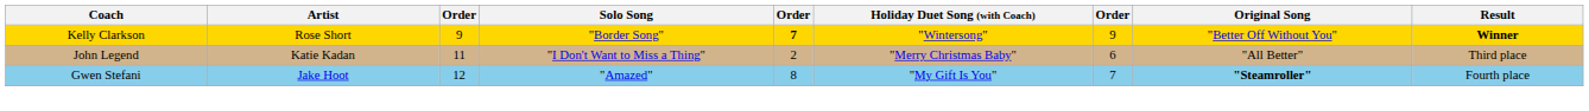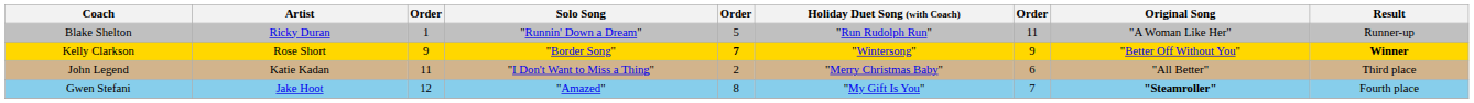 <table class="wikitable" style="text-align:center; width:100%;">
 <tr>
 <th scope="col" width="13%">Coach</th>
 <th scope="col" width="15%">Artist</th>
 <th scope="col" width="02%">Order</th>
 <th scope="col" width="19%">Solo Song</th>
 <th scope="col" width="02%">Order</th>
 <th scope="col" width="18%">Holiday Duet Song <small>(with Coach)</small></th>
 <th scope="col" width="02%">Order</th>
 <th scope="col" width="18%">Original Song</th>
 <th scope="col" width="11%">Result</th>
+</tr>
+<tr bgcolor=silver>
+<td>Blake Shelton</td>
+<td><a href='#'>Ricky Duran</a></td>
+<td>1</td>
+<td>"<a href='#'>Runnin' Down a Dream</a>"</td>
+<td>5</td>
+<td>"<a href='#'>Run Rudolph Run</a>"</td>
+<td>11</td>
+<td>"A Woman Like Her"</td>
+<td>Runner-up</td>
 </tr>
 <tr bgcolor=gold>
 <td>Kelly Clarkson</td>
 <td>Rose Short</td>
 <td>9</td>
 <td>"<a href='#'>Border Song</a>"</td>
 <td><strong>7</strong></td>
 <td>"<a href='#'>Wintersong</a>"</td>
 <td>9</td>
 <td>"<a href='#'>Better Off Without You</a>"</td>
 <td><strong>Winner</strong></td>
 </tr>
 <tr bgcolor=tan>
 <td>John Legend</td>
 <td>Katie Kadan</td>
 <td>11</td>
 <td>"<a href='#'>I Don't Want to Miss a Thing</a>"</td>
 <td>2</td>
 <td>"<a href='#'>Merry Christmas Baby</a>"</td>
 <td>6</td>
 <td>"All Better"</td>
 <td>Third place</td>
 </tr>
 <tr bgcolor=skyblue>
 <td>Gwen Stefani</td>
 <td><a href='#'>Jake Hoot</a></td>
 <td>12</td>
 <td>"<a href='#'>Amazed</a>"</td>
 <td>8</td>
 <td>"<a href='#'>My Gift Is You</a>"</td>
 <td>7</td>
 <td><strong>"Steamroller"</strong></td>
 <td>Fourth place</td>
 </tr>
 <tr>
 </tr>
 </table>
